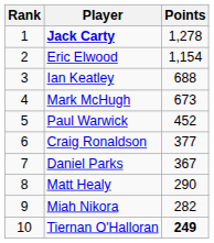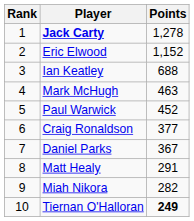 <table class="wikitable">
 <tr>
 <th>Rank</th>
 <th>Player</th>
 <th>Points</th>
 </tr>
 <tr>
 <td align=center>1</td>
 <td><strong><a href='#'>Jack Carty</a></strong></td>
 <td align=center>1,278</td>
 </tr>
 <tr>
 <td align=center>2</td>
 <td><a href='#'>Eric Elwood</a></td>
-<td align=center>1,154</td>
+<td align=center>1,152</td>
 </tr>
 <tr>
 <td align=center>3</td>
 <td><a href='#'>Ian Keatley</a></td>
 <td align=center>688</td>
 </tr>
 <tr>
 <td align=center>4</td>
 <td><a href='#'>Mark McHugh</a></td>
-<td align=center>673</td>
+<td align=center>463</td>
 </tr>
 <tr>
 <td align=center>5</td>
 <td><a href='#'>Paul Warwick</a></td>
 <td align=center>452</td>
 </tr>
 <tr>
 <td align=center>6</td>
 <td><a href='#'>Craig Ronaldson</a></td>
 <td align=center>377</td>
 </tr>
 <tr>
 <td align=center>7</td>
 <td><a href='#'>Daniel Parks</a></td>
 <td align=center>367</td>
 </tr>
 <tr>
 <td align=center>8</td>
 <td><a href='#'>Matt Healy</a></td>
-<td align=center>290</td>
+<td align=center>291</td>
 </tr>
 <tr>
 <td align=center>9</td>
 <td><a href='#'>Miah Nikora</a></td>
 <td align=center>282</td>
 </tr>
 <tr>
 <td align=center>10</td>
 <td><a href='#'>Tiernan O'Halloran</a></td>
 <td align=center><strong>249</strong></td>
 </tr>
 </table>
